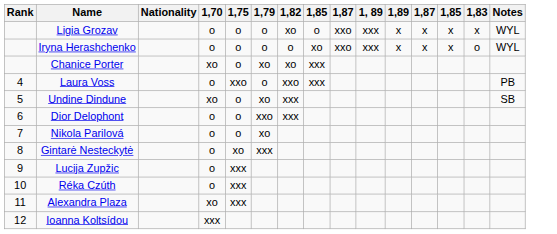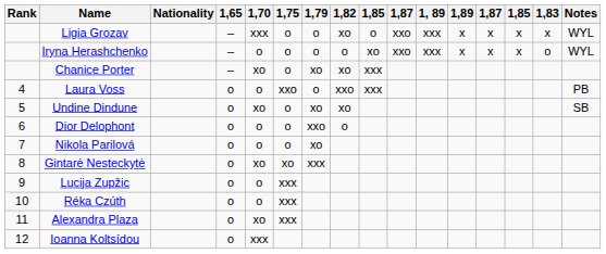 <table class="wikitable sortable" style="text-align:center">
 <tr>
 <th>Rank</th>
 <th>Name</th>
 <th>Nationality</th>
+<th>1,65</th>
 <th>1,70</th>
 <th>1,75</th>
 <th>1,79</th>
 <th>1,82</th>
 <th>1,85</th>
 <th>1,87</th>
 <th>1, 89</th>
 <th>1,89</th>
 <th>1,87</th>
 <th>1,85</th>
 <th>1,83</th>
 <th>Notes</th>
 </tr>
 <tr>
 <td></td>
 <td><a href='#'>Ligia Grozav</a></td>
 <td></td>
-<td>o</td>
+<td>–</td>
+<td>xxx</td>
 <td>o</td>
 <td>o</td>
 <td>xo</td>
 <td>o</td>
 <td>xxo</td>
 <td>xxx</td>
 <td>x</td>
 <td>x</td>
 <td>x</td>
 <td>x</td>
 <td>WYL</td>
 </tr>
 <tr>
 <td></td>
 <td><a href='#'>Iryna Herashchenko</a></td>
 <td></td>
+<td>–</td>
 <td>o</td>
 <td>o</td>
 <td>o</td>
 <td>o</td>
 <td>xo</td>
 <td>xxo</td>
 <td>xxx</td>
 <td>x</td>
 <td>x</td>
 <td>x</td>
 <td>o</td>
 <td>WYL</td>
 </tr>
 <tr>
 <td></td>
 <td><a href='#'>Chanice Porter</a></td>
 <td></td>
+<td>–</td>
 <td>xo</td>
 <td>o</td>
 <td>xo</td>
 <td>xo</td>
 <td>xxx</td>
 <td></td>
 <td></td>
 <td></td>
 <td></td>
 <td></td>
 <td></td>
 <td></td>
 </tr>
 <tr>
 <td>4</td>
 <td><a href='#'>Laura Voss</a></td>
 <td></td>
 <td>o</td>
+<td>o</td>
 <td>xxo</td>
 <td>o</td>
 <td>xxo</td>
 <td>xxx</td>
 <td></td>
 <td></td>
 <td></td>
 <td></td>
 <td></td>
 <td></td>
 <td>PB</td>
 </tr>
 <tr>
 <td>5</td>
 <td><a href='#'>Undine Dindune</a></td>
 <td></td>
+<td>o</td>
 <td>xo</td>
 <td>o</td>
 <td>xo</td>
-<td>xxx</td>
+<td>xo</td>
 <td></td>
 <td></td>
 <td></td>
 <td></td>
 <td></td>
 <td></td>
 <td></td>
 <td>SB</td>
 </tr>
 <tr>
 <td>6</td>
 <td><a href='#'>Dior Delophont</a></td>
 <td></td>
 <td>o</td>
 <td>o</td>
+<td>o</td>
 <td>xxo</td>
-<td>xxx</td>
+<td>o</td>
 <td></td>
 <td></td>
 <td></td>
 <td></td>
 <td></td>
 <td></td>
 <td></td>
 <td></td>
 </tr>
 <tr>
 <td>7</td>
 <td><a href='#'>Nikola Parilová</a></td>
 <td></td>
+<td>o</td>
 <td>o</td>
 <td>o</td>
 <td>xo</td>
 <td></td>
 <td></td>
 <td></td>
 <td></td>
 <td></td>
 <td></td>
 <td></td>
 <td></td>
 <td></td>
 </tr>
 <tr>
 <td>8</td>
 <td><a href='#'>Gintarė Nesteckytė</a></td>
 <td></td>
 <td>o</td>
 <td>xo</td>
+<td>xo</td>
 <td>xxx</td>
 <td></td>
 <td></td>
 <td></td>
 <td></td>
 <td></td>
 <td></td>
 <td></td>
 <td></td>
 <td></td>
 </tr>
 <tr>
 <td>9</td>
 <td><a href='#'>Lucija Zupžic</a></td>
 <td></td>
+<td>o</td>
 <td>o</td>
 <td>xxx</td>
 <td></td>
 <td></td>
 <td></td>
 <td></td>
 <td></td>
 <td></td>
 <td></td>
 <td></td>
 <td></td>
 <td></td>
 </tr>
 <tr>
 <td>10</td>
 <td><a href='#'>Réka Czúth</a></td>
 <td></td>
 <td>o</td>
+<td>o</td>
 <td>xxx</td>
 <td></td>
 <td></td>
 <td></td>
 <td></td>
 <td></td>
 <td></td>
 <td></td>
 <td></td>
 <td></td>
 <td></td>
 </tr>
 <tr>
 <td>11</td>
 <td><a href='#'>Alexandra Plaza</a></td>
 <td></td>
+<td>o</td>
 <td>xo</td>
 <td>xxx</td>
 <td></td>
 <td></td>
 <td></td>
 <td></td>
 <td></td>
 <td></td>
 <td></td>
 <td></td>
 <td></td>
 <td></td>
 </tr>
 <tr>
 <td>12</td>
 <td><a href='#'>Ioanna Koltsídou</a></td>
 <td></td>
+<td>o</td>
 <td>xxx</td>
 <td></td>
 <td></td>
 <td></td>
 <td></td>
 <td></td>
 <td></td>
 <td></td>
 <td></td>
 <td></td>
 <td></td>
 <td></td>
 </tr>
 </table>
